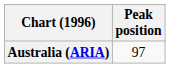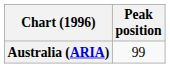 <table class="wikitable plainrowheaders" style="text-align:center">
 <tr>
 <th>Chart (1996)</th>
 <th>Peak<br>position</th>
 </tr>
 <tr>
 <th scope="row">Australia (<a href='#'>ARIA</a>)</th>
-<td>97</td>
+<td>99</td>
 </tr>
 </table>
